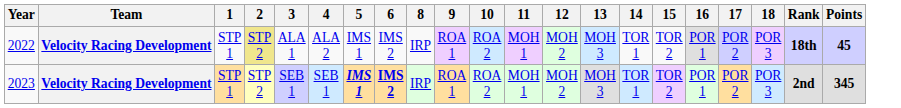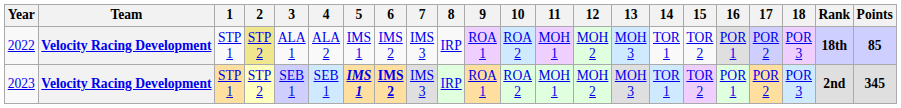 <table class="wikitable" style="text-align:center; font-size:85%">
 <tr>
 <th>Year</th>
 <th>Team</th>
 <th>1</th>
 <th>2</th>
 <th>3</th>
 <th>4</th>
 <th>5</th>
 <th>6</th>
+<th>7</th>
 <th>8</th>
 <th>9</th>
 <th>10</th>
 <th>11</th>
 <th>12</th>
 <th>13</th>
 <th>14</th>
 <th>15</th>
 <th>16</th>
 <th>17</th>
 <th>18</th>
 <th>Rank</th>
 <th>Points</th>
 </tr>
 <tr>
 <td><a href='#'>2022</a></td>
 <th nowrap><a href='#'>Velocity Racing Development</a></th>
 <td><a href='#'>STP<br>1</a><br></td>
 <td style="background: khaki;"><a href='#'>STP<br>2</a><br></td>
 <td><a href='#'>ALA<br>1</a><br></td>
 <td><a href='#'>ALA<br>2</a><br></td>
 <td><a href='#'>IMS<br>1</a><br></td>
 <td><a href='#'>IMS<br>2</a><br></td>
+<td><a href='#'>IMS<br>3</a><br></td>
 <td><a href='#'>IRP</a><br></td>
 <td style="background:#EFCFFF;"><a href='#'>ROA<br>1</a><br></td>
 <td style="background:#CFEAFF;"><a href='#'>ROA<br>2</a><br></td>
 <td style="background:#EFCFFF;"><a href='#'>MOH<br>1</a><br></td>
 <td style="background:#DFFFDF;"><a href='#'>MOH<br>2</a><br></td>
 <td style="background:#CFEAFF;"><a href='#'>MOH<br>3</a><br></td>
 <td><a href='#'>TOR<br>1</a><br></td>
 <td><a href='#'>TOR<br>2</a><em><br></td>
 <td style="background:#DFDFDF;"></em><a href='#'>POR<br>1</a><em><br></td>
 <td style="background:#CFCFFF;"><a href='#'>POR<br>2</a><br></td>
 <td style="background:#EFCFFF;"><a href='#'>POR<br>3</a><br></td>
 <th style="background:#CFCFFF;">18th</th>
-<th style="background:#CFCFFF;">45</th>
+<th style="background:#CFCFFF;">85</th>
 </tr>
 <tr>
 <td><a href='#'>2023</a></td>
 <th nowrap><a href='#'>Velocity Racing Development</a></th>
 <td style="background:#FFDF9F;"><a href='#'>STP<br>1</a><br></td>
 <td style="background:#FFFFBF;"><a href='#'>STP<br>2</a><br></td>
 <td style="background:#CFCFFF;"><a href='#'>SEB<br>1</a><br></td>
 <td style="background:#CFEAFF;"><a href='#'>SEB<br>1</a><br></td>
 <td style="background:#FFDF9F;"><strong><em><a href='#'>IMS<br>1</a></em></strong><br></td>
 <td style="background:#FFDF9F;"><strong><a href='#'>IMS<br>2</a></strong><br></td>
+<td style="background:#DFDFDF;"><a href='#'>IMS<br>3</a><br></td>
 <td style="background:#DFFFDF;"><a href='#'>IRP</a><br></td>
 <td style="background:#FFDF9F;"><a href='#'>ROA<br>1</a><br></td>
 <td style="background:#DFFFDF;"><a href='#'>ROA<br>2</a><br></td>
 <td style="background:#DFFFDF;"></em><a href='#'>MOH<br>1</a><em><br></td>
 <td style="background:#DFFFDF;"><a href='#'>MOH<br>2</a><br></td>
 <td style="background:#DFDFDF;"><a href='#'>MOH<br>3</a><br></td>
 <td style="background:#CFEAFF;"><a href='#'>TOR<br>1</a><br></td>
 <td style="background:#EFCFFF;"><a href='#'>TOR<br>2</a><br></td>
 <td style="background:#DFFFDF;"><a href='#'>POR<br>1</a><br></td>
 <td style="background:#FFDF9F;"><a href='#'>POR<br>2</a><br></td>
 <td style="background:#CFEAFF;"><a href='#'>POR<br>3</a><br></td>
 <th style="background:#DFDFDF;">2nd</th>
 <th style="background:#DFDFDF;">345</th>
 </tr>
 </table>
